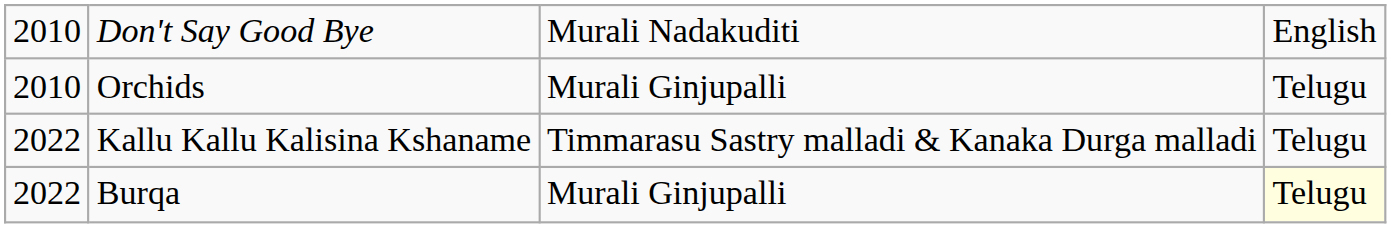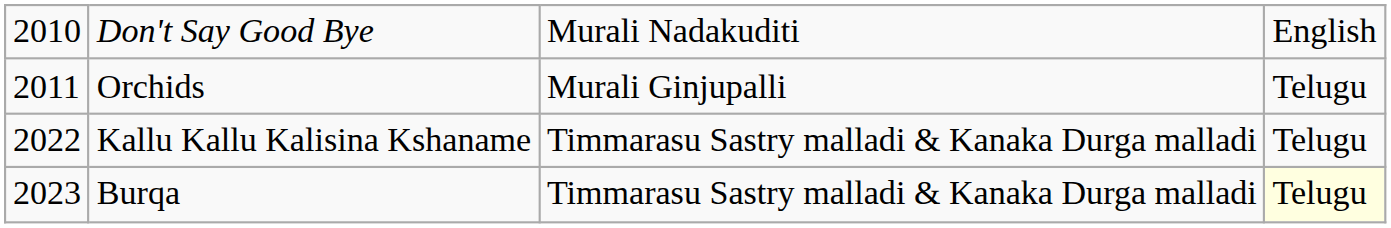 <table class="wikitable sortable">
 <tr>
 <td>2010</td>
 <td><em>Don't Say Good Bye</td>
 <td>Murali Nadakuditi</td>
 <td>English</td>
 </tr>
 <tr>
-<td>2010</td>
+<td>2011</td>
 <td></em>Orchids<em></td>
 <td>Murali Ginjupalli</td>
 <td>Telugu</td>
 </tr>
 <tr>
 <td>2022</td>
 <td></em>Kallu Kallu Kalisina Kshaname<em></td>
 <td>Timmarasu Sastry malladi & Kanaka Durga malladi</td>
 <td>Telugu</td>
 </tr>
 <tr>
-<td>2022</td>
+<td>2023</td>
 <td></em>Burqa<em></td>
-<td>Murali Ginjupalli</td>
+<td>Timmarasu Sastry malladi & Kanaka Durga malladi</td>
 <td style="background: lightyellow;">Telugu</td>
 </tr>
 </table>
